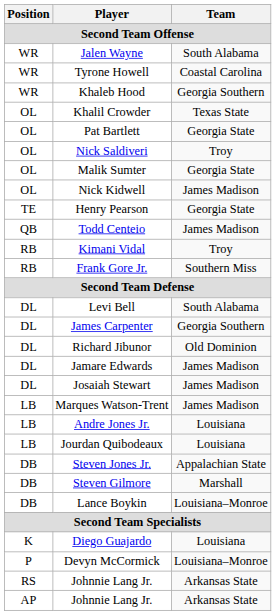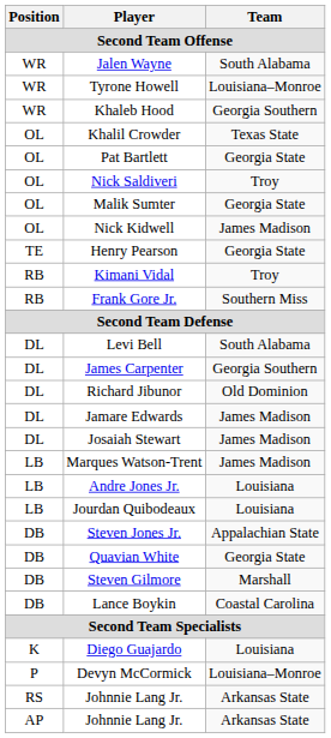 <table class="wikitable" border="0">
 <tr>
 <th>Position</th>
 <th>Player</th>
 <th>Team</th>
 </tr>
 <tr>
 <td colspan="3" style="text-align:center; background:#ddd;"><strong>Second Team Offense </strong></td>
 </tr>
 <tr style="text-align:center;">
 <td style="background:white">WR</td>
 <td style="background:white"><a href='#'>Jalen Wayne</a></td>
 <td style=>South Alabama</td>
 </tr>
 <tr style="text-align:center;">
 <td style="background:white">WR</td>
 <td style="background:white">Tyrone Howell</td>
-<td style=>Coastal Carolina</td>
+<td style=>Louisiana–Monroe</td>
 </tr>
 <tr style="text-align:center;">
 <td style="background:white">WR</td>
 <td style="background:white">Khaleb Hood</td>
 <td style=>Georgia Southern</td>
 </tr>
 <tr style="text-align:center;">
 <td style="background:white">OL</td>
 <td style="background:white">Khalil Crowder</td>
 <td style=>Texas State</td>
 </tr>
 <tr style="text-align:center;">
 <td style="background:white">OL</td>
 <td style="background:white">Pat Bartlett</td>
 <td style=>Georgia State</td>
 </tr>
 <tr style="text-align:center;">
 <td style="background:white">OL</td>
 <td style="background:white"><a href='#'>Nick Saldiveri</a></td>
 <td style=>Troy</td>
 </tr>
 <tr style="text-align:center;">
 <td style="background:white">OL</td>
 <td style="background:white">Malik Sumter</td>
 <td style=>Georgia State</td>
 </tr>
 <tr style="text-align:center;">
 <td style="background:white">OL</td>
 <td style="background:white">Nick Kidwell</td>
 <td style=>James Madison</td>
 </tr>
 <tr style="text-align:center;">
 <td style="background:white">TE</td>
 <td style="background:white">Henry Pearson</td>
 <td style=>Georgia State</td>
-</tr>
-<tr style="text-align:center;">
-<td style="background:white">QB</td>
-<td style="background:white"><a href='#'>Todd Centeio</a></td>
-<td style=>James Madison</td>
 </tr>
 <tr style="text-align:center;">
 <td style="background:white">RB</td>
 <td style="background:white"><a href='#'>Kimani Vidal</a></td>
 <td style=>Troy</td>
 </tr>
 <tr style="text-align:center;">
 <td style="background:white">RB</td>
 <td style="background:white"><a href='#'>Frank Gore Jr.</a></td>
 <td style=>Southern Miss</td>
 </tr>
 <tr>
 <td colspan="3" style="text-align:center; background:#ddd;"><strong>Second Team Defense</strong></td>
 </tr>
 <tr style="text-align:center;">
 <td style="background:white">DL</td>
 <td style="background:white">Levi Bell</td>
 <td style=>South Alabama</td>
 </tr>
 <tr style="text-align:center;">
 <td style="background:white">DL</td>
 <td style="background:white"><a href='#'>James Carpenter</a></td>
 <td style=>Georgia Southern</td>
 </tr>
 <tr style="text-align:center;">
 <td style="background:white">DL</td>
 <td style="background:white">Richard Jibunor</td>
 <td style=>Old Dominion</td>
 </tr>
 <tr style="text-align:center;">
 <td style="background:white">DL</td>
 <td style="background:white">Jamare Edwards</td>
 <td style=>James Madison</td>
 </tr>
 <tr style="text-align:center;">
 <td style="background:white">DL</td>
 <td style="background:white">Josaiah Stewart</td>
 <td style=>James Madison</td>
 </tr>
 <tr style="text-align:center;">
 <td style="background:white">LB</td>
 <td style="background:white">Marques Watson-Trent</td>
 <td style=>James Madison</td>
 </tr>
 <tr style="text-align:center;">
 <td style="background:white">LB</td>
 <td style="background:white"><a href='#'>Andre Jones Jr.</a></td>
 <td style=>Louisiana</td>
 </tr>
 <tr style="text-align:center;">
 <td style="background:white">LB</td>
 <td style="background:white">Jourdan Quibodeaux</td>
 <td style=>Louisiana</td>
 </tr>
 <tr style="text-align:center;">
 <td style="background:white">DB</td>
 <td style="background:white"><a href='#'>Steven Jones Jr.</a></td>
 <td style=>Appalachian State</td>
 </tr>
 <tr style="text-align:center;">
 <td style="background:white">DB</td>
+<td style="background:white"><a href='#'>Quavian White</a></td>
+<td style=>Georgia State</td>
+</tr>
+<tr style="text-align:center;">
+<td style="background:white">DB</td>
 <td style="background:white"><a href='#'>Steven Gilmore</a></td>
 <td style=>Marshall</td>
 </tr>
 <tr style="text-align:center;">
 <td style="background:white">DB</td>
 <td style="background:white">Lance Boykin</td>
-<td style=>Louisiana–Monroe</td>
+<td style=>Coastal Carolina</td>
 </tr>
 <tr>
 <td colspan="3" style="text-align:center; background:#ddd;"><strong>Second Team Specialists</strong></td>
 </tr>
 <tr style="text-align:center;">
 <td style="background:white">K</td>
 <td style="background:white"><a href='#'>Diego Guajardo</a></td>
 <td style=>Louisiana</td>
 </tr>
 <tr style="text-align:center;">
 <td style="background:white">P</td>
 <td style="background:white">Devyn McCormick</td>
 <td style=>Louisiana–Monroe</td>
 </tr>
 <tr style="text-align:center;">
 <td style="background:white">RS</td>
 <td style="background:white">Johnnie Lang Jr.</td>
 <td style=>Arkansas State</td>
 </tr>
 <tr style="text-align:center;">
 <td style="background:white">AP</td>
 <td style="background:white">Johnnie Lang Jr.</td>
 <td style=>Arkansas State</td>
 </tr>
 </table>
